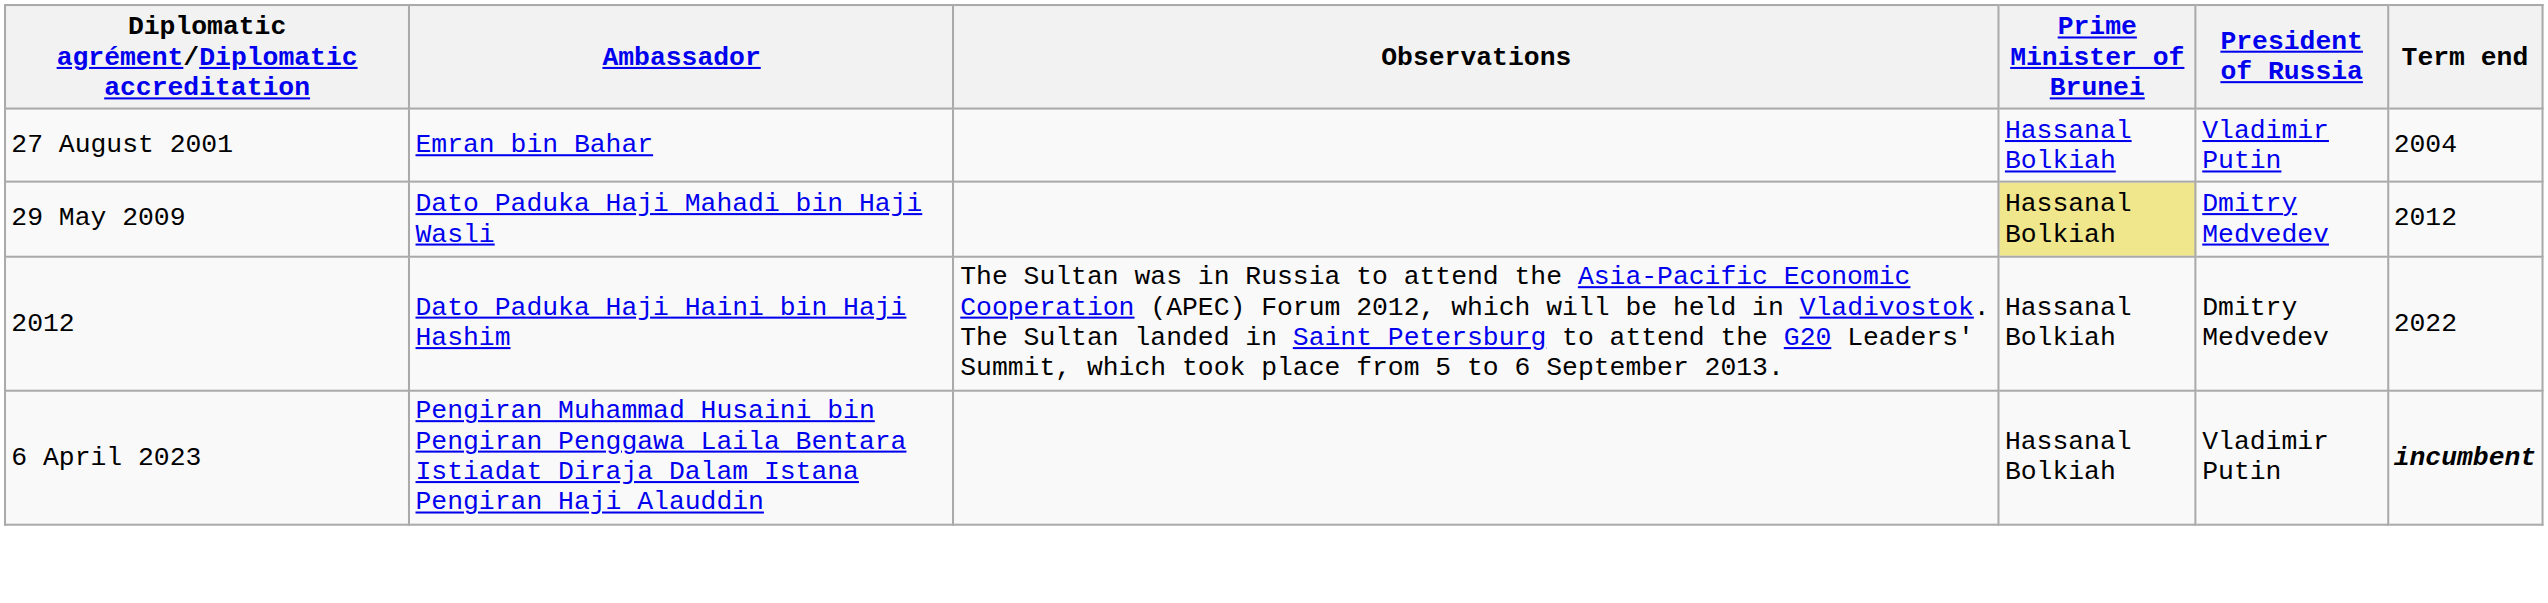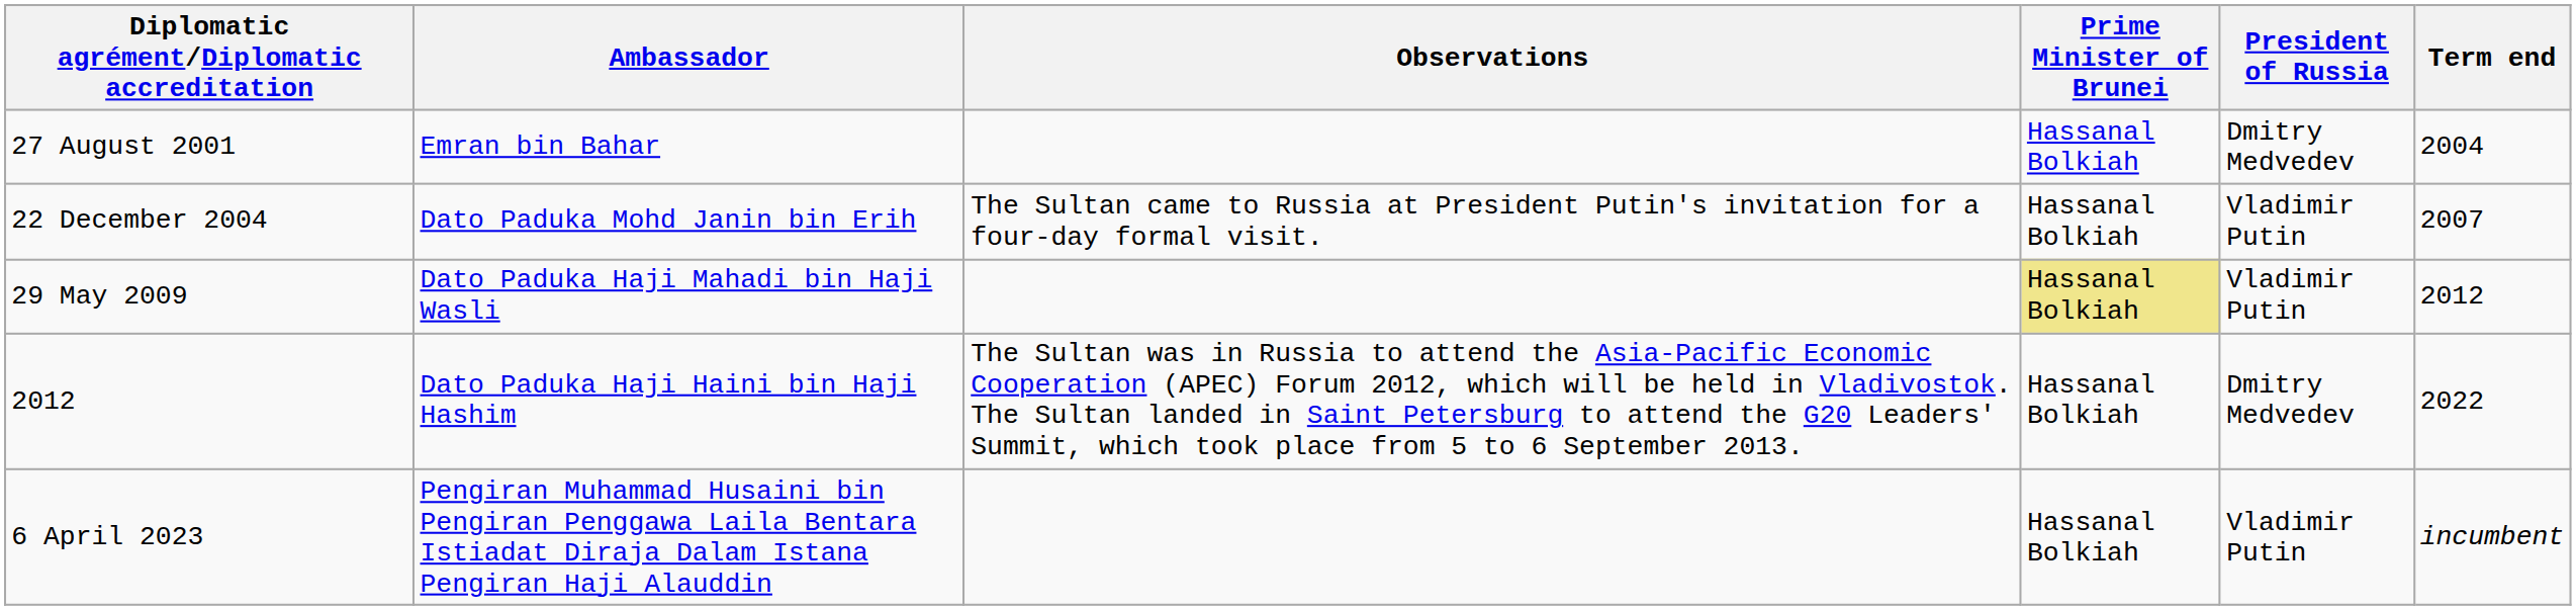 <table class="wikitable sortable">
 <tr>
 <th>Diplomatic <a href='#'>agrément</a>/<a href='#'>Diplomatic accreditation</a></th>
 <th><a href='#'>Ambassador</a></th>
 <th>Observations</th>
 <th><a href='#'>Prime Minister of Brunei</a></th>
 <th><a href='#'>President of Russia</a></th>
 <th>Term end</th>
 </tr>
 <tr>
 <td>27 August 2001</td>
 <td><a href='#'>Emran bin Bahar</a></td>
 <td></td>
 <td><a href='#'>Hassanal Bolkiah</a></td>
-<td><a href='#'>Vladimir Putin</a></td>
+<td>Dmitry Medvedev</td>
 <td>2004</td>
+</tr>
+<tr>
+<td>22 December 2004</td>
+<td><a href='#'>Dato Paduka Mohd Janin bin Erih</a></td>
+<td>The Sultan came to Russia at President Putin's invitation for a four-day formal visit.</td>
+<td>Hassanal Bolkiah</td>
+<td>Vladimir Putin</td>
+<td>2007</td>
 </tr>
 <tr>
 <td>29 May 2009</td>
 <td><a href='#'>Dato Paduka Haji Mahadi bin Haji Wasli</a></td>
 <td></td>
 <td style="background: khaki;">Hassanal Bolkiah</td>
-<td><a href='#'>Dmitry Medvedev</a></td>
+<td>Vladimir Putin</td>
 <td>2012</td>
 </tr>
 <tr>
 <td>2012</td>
 <td><a href='#'>Dato Paduka Haji Haini bin Haji Hashim</a></td>
 <td>The Sultan was in Russia to attend the <a href='#'>Asia-Pacific Economic Cooperation</a> (APEC) Forum 2012, which will be held in <a href='#'>Vladivostok</a>. The Sultan landed in <a href='#'>Saint Petersburg</a> to attend the <a href='#'>G20</a> Leaders' Summit, which took place from 5 to 6 September 2013.</td>
 <td>Hassanal Bolkiah</td>
 <td>Dmitry Medvedev</td>
 <td>2022</td>
 </tr>
 <tr>
 <td>6 April 2023</td>
 <td><a href='#'>Pengiran Muhammad Husaini bin Pengiran Penggawa Laila Bentara Istiadat Diraja Dalam Istana Pengiran Haji Alauddin</a></td>
 <td></td>
 <td>Hassanal Bolkiah</td>
 <td>Vladimir Putin</td>
-<td><strong><em>incumbent</em></strong></td>
+<td><em>incumbent</em></td>
 </tr>
 </table>
